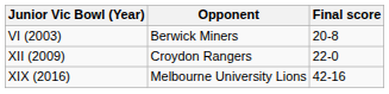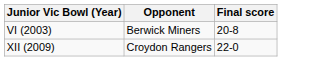 <table class="wikitable">
 <tr>
 <th>Junior Vic Bowl (Year)</th>
 <th>Opponent</th>
 <th>Final score</th>
 </tr>
 <tr>
 <td>VI (2003)</td>
 <td>Berwick Miners</td>
 <td>20-8</td>
 </tr>
 <tr>
 <td>XII (2009)</td>
 <td>Croydon Rangers</td>
 <td>22-0</td>
 </tr>
-<tr>
-<td>XIX (2016)</td>
-<td>Melbourne University Lions</td>
-<td>42-16</td>
-</tr>
 </table>
